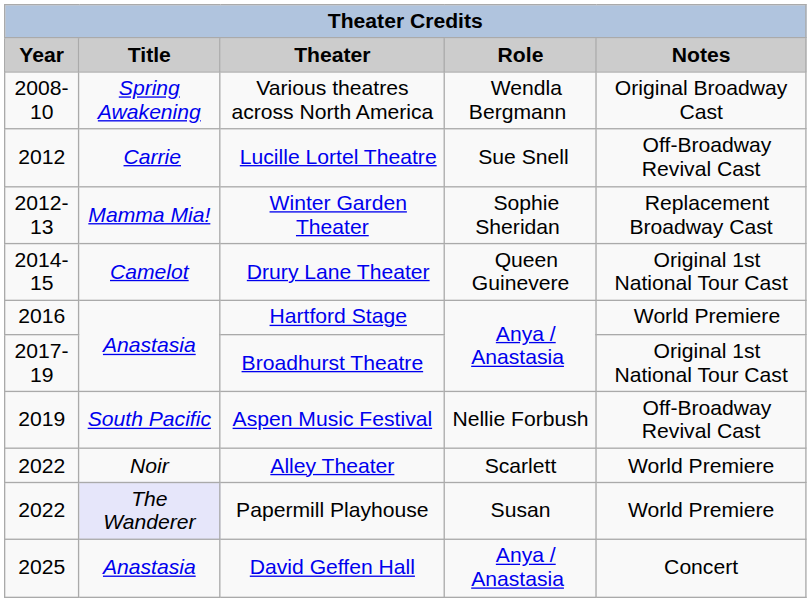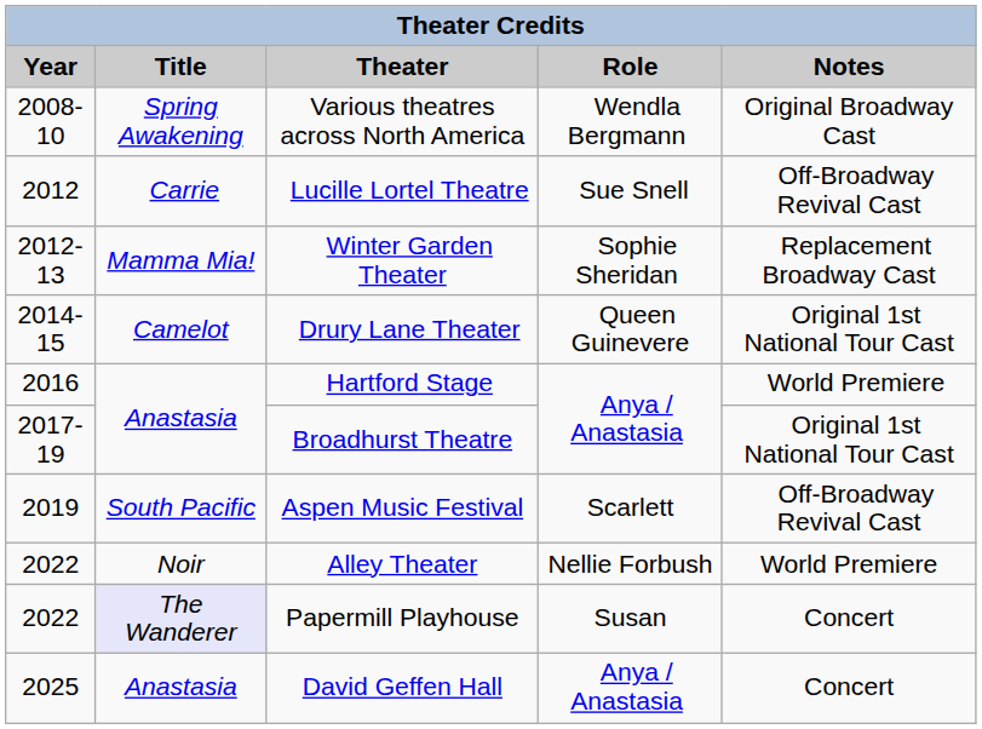 <table class="wikitable" style="text-align:center;">
 <tr>
 <th colspan=5 style="background:#B0C4DE;">Theater Credits</th>
 </tr>
 <tr>
 <th style="background:#ccc;">Year</th>
 <th style="background:#ccc;">Title</th>
 <th style="background:#ccc;">Theater</th>
 <th style="background:#ccc;">Role</th>
 <th style="background:#ccc;">Notes</th>
 </tr>
 <tr>
 <td>2008-10</td>
 <td><em><a href='#'>Spring Awakening</a></em></td>
 <td>Various theatres across North America</td>
 <td>  Wendla Bergmann </td>
 <td>Original Broadway Cast</td>
 </tr>
 <tr>
 <td>2012</td>
 <td> <em><a href='#'>Carrie</a></em></td>
 <td>  <a href='#'>Lucille Lortel Theatre</a></td>
 <td>  Sue Snell </td>
 <td>  Off-Broadway Revival Cast</td>
 </tr>
 <tr>
 <td>2012-13</td>
 <td><em><a href='#'>Mamma Mia!</a></em></td>
 <td>  <a href='#'>Winter Garden Theater</a></td>
 <td>  Sophie Sheridan </td>
 <td>  Replacement Broadway Cast</td>
 </tr>
 <tr>
 <td>2014-15</td>
 <td><a href='#'><em>Camelot</em></a></td>
 <td>  <a href='#'>Drury Lane Theater</a></td>
 <td>  Queen Guinevere</td>
 <td>  Original 1st National Tour Cast</td>
 </tr>
 <tr>
 <td>2016</td>
 <td rowspan=2><em><a href='#'>Anastasia</a></em></td>
 <td>  <a href='#'>Hartford Stage</a></td>
 <td rowspan=2>  <a href='#'>Anya / Anastasia</a> </td>
 <td>  World Premiere</td>
 </tr>
 <tr>
 <td>2017-19</td>
 <td><a href='#'>Broadhurst Theatre</a></td>
 <td>  Original 1st National Tour Cast</td>
 </tr>
 <tr>
 <td>2019</td>
 <td><em><a href='#'>South Pacific</a></em></td>
 <td><a href='#'>Aspen Music Festival</a></td>
-<td>Nellie Forbush</td>
+<td>Scarlett</td>
 <td>  Off-Broadway Revival Cast</td>
 </tr>
 <tr>
 <td>2022</td>
 <td><em>Noir</em></td>
 <td><a href='#'>Alley Theater</a></td>
-<td>Scarlett</td>
+<td>Nellie Forbush</td>
 <td>World Premiere</td>
 </tr>
 <tr>
 <td>2022</td>
 <td style="background: lavender;"><em>The Wanderer</em></td>
 <td>Papermill Playhouse</td>
 <td>Susan</td>
-<td>World Premiere</td>
+<td>Concert</td>
 </tr>
 <tr>
 <td>2025</td>
 <td><em><a href='#'>Anastasia</a></em></td>
 <td><a href='#'>David Geffen Hall</a></td>
 <td>  <a href='#'>Anya / Anastasia</a> </td>
 <td>Concert</td>
 </tr>
 </table>
